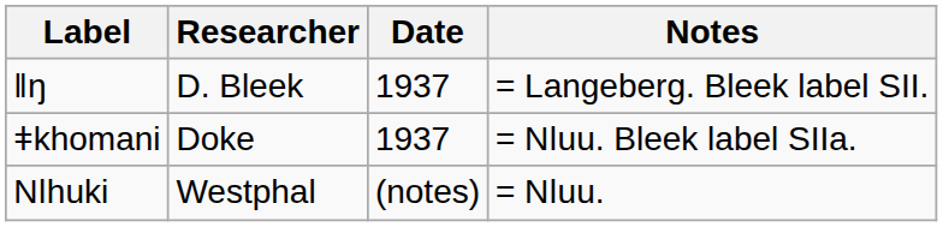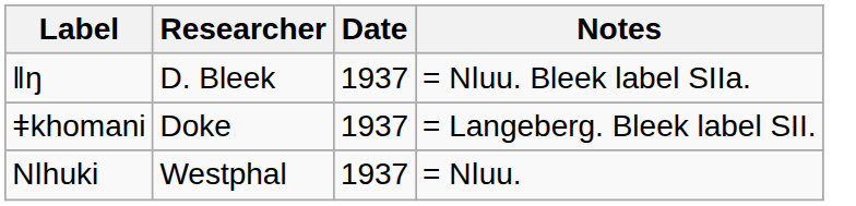 <table class=wikitable>
 <tr>
 <th>Label</th>
 <th>Researcher</th>
 <th>Date</th>
 <th>Notes</th>
 </tr>
 <tr>
 <td>ǁŋ</td>
 <td>D. Bleek</td>
 <td>1937</td>
-<td>= Langeberg. Bleek label SII.</td>
+<td>= Nǀuu. Bleek label SIIa.</td>
 </tr>
 <tr>
 <td>ǂkhomani</td>
 <td>Doke</td>
 <td>1937</td>
-<td>= Nǀuu. Bleek label SIIa.</td>
+<td>= Langeberg. Bleek label SII.</td>
 </tr>
 <tr>
 <td>Nǀhuki</td>
 <td>Westphal</td>
-<td>(notes)</td>
+<td>1937</td>
 <td>= Nǀuu.</td>
 </tr>
 </table>
